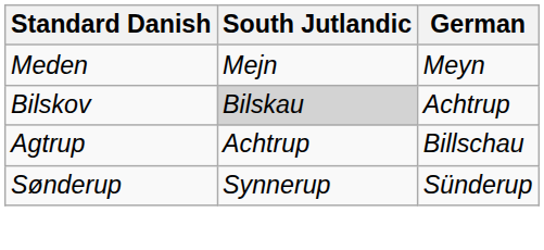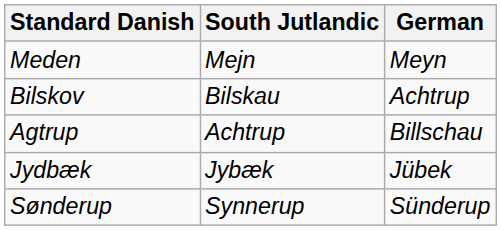 <table class="wikitable sortable">
 <tr>
 <th>Standard Danish</th>
 <th>South Jutlandic</th>
 <th>German</th>
 </tr>
 <tr>
 <td><em>Meden</em></td>
 <td><em>Mejn</em></td>
 <td><em>Meyn</em></td>
 </tr>
 <tr>
 <td><em>Bilskov</em></td>
-<td style="background: lightgrey;"><em>Bilskau</em></td>
+<td><em>Bilskau</em></td>
 <td><em>Achtrup</em></td>
 </tr>
 <tr>
 <td><em>Agtrup</em></td>
 <td><em>Achtrup</em></td>
 <td><em>Billschau</em></td>
 </tr>
 <tr>
+<td><em>Jydbæk</em></td>
+<td><em>Jybæk</em></td>
+<td><em>Jübek</em></td>
+</tr>
+<tr>
 <td><em>Sønderup</em></td>
 <td><em>Synnerup</em></td>
 <td><em>Sünderup</em></td>
 </tr>
 </table>
